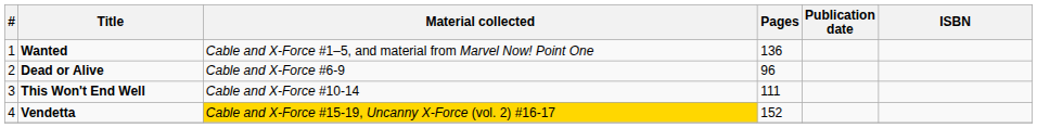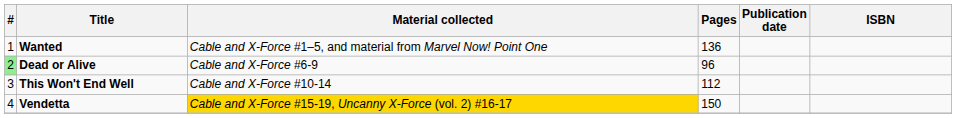 <table class="wikitable" width="100%">
 <tr>
 <th width="1%">#</th>
 <th width="18%">Title</th>
 <th>Material collected</th>
 <th width="1%">Pages</th>
 <th width="1%">Publication date</th>
 <th width="15%">ISBN</th>
 </tr>
 <tr>
 <td>1</td>
 <td><strong>Wanted</strong></td>
 <td><em>Cable and X-Force</em> #1–5, and material from <em>Marvel Now! Point One</em></td>
 <td>136</td>
 <td></td>
 <td></td>
 </tr>
 <tr>
-<td>2</td>
+<td style="background: lightgreen;">2</td>
 <td><strong>Dead or Alive</strong></td>
 <td><em>Cable and X-Force</em> #6-9</td>
 <td>96</td>
 <td></td>
 <td></td>
 </tr>
 <tr>
 <td>3</td>
 <td><strong>This Won't End Well</strong></td>
 <td><em>Cable and X-Force</em> #10-14</td>
-<td>111</td>
+<td>112</td>
 <td></td>
 <td></td>
 </tr>
 <tr>
 <td>4</td>
 <td><strong>Vendetta</strong></td>
 <td style="background: gold;"><em>Cable and X-Force</em> #15-19, <em>Uncanny X-Force</em> (vol. 2) #16-17</td>
-<td>152</td>
+<td>150</td>
 <td></td>
 <td></td>
 </tr>
 <tr>
 </tr>
 </table>
